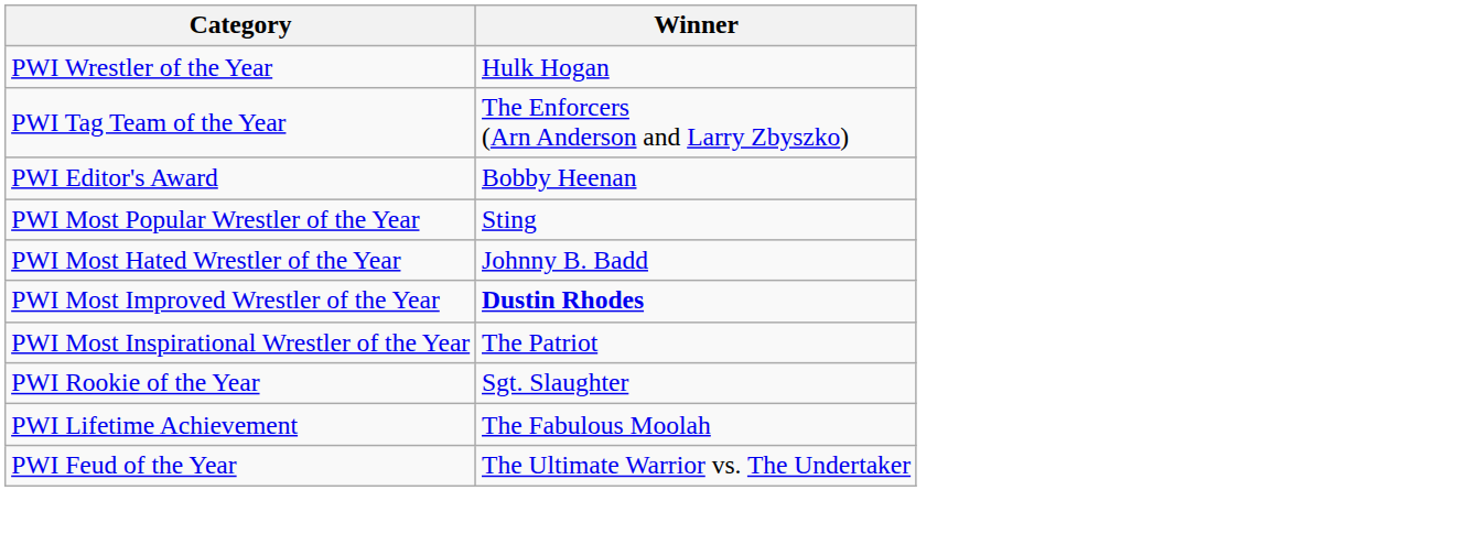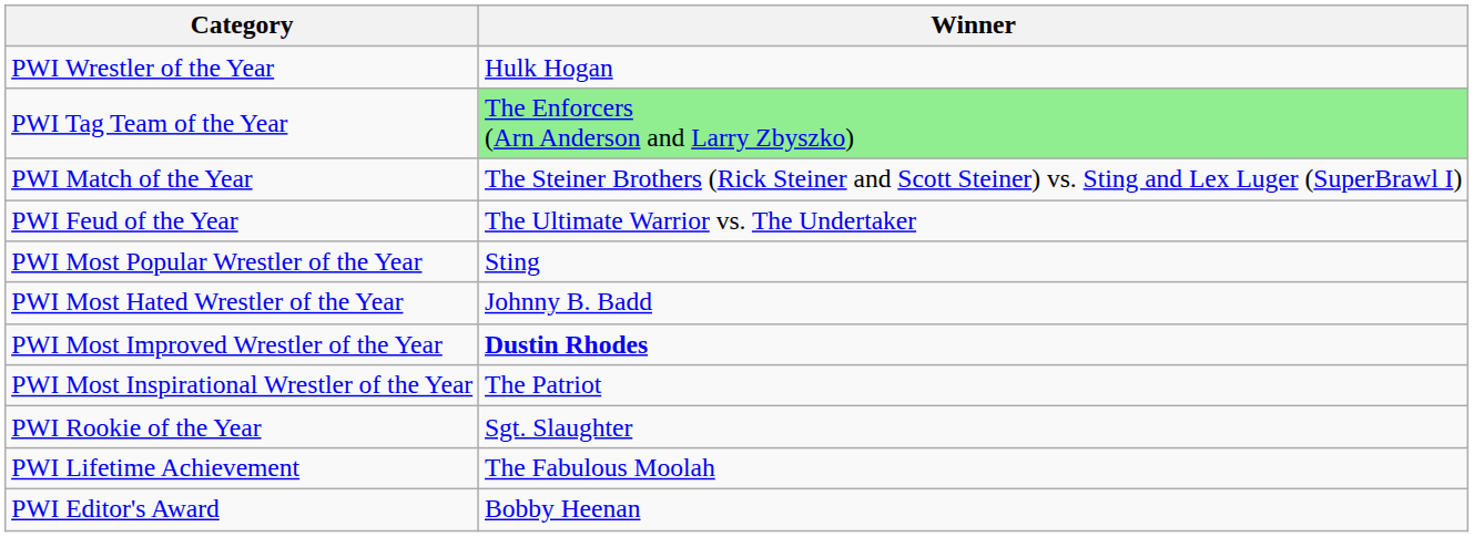 <table class="wikitable">
 <tr>
 <th>Category</th>
 <th>Winner</th>
 </tr>
 <tr>
 <td><a href='#'>PWI Wrestler of the Year</a></td>
 <td><a href='#'>Hulk Hogan</a></td>
 </tr>
 <tr>
 <td><a href='#'>PWI Tag Team of the Year</a></td>
-<td><a href='#'>The Enforcers</a><br>(<a href='#'>Arn Anderson</a> and <a href='#'>Larry Zbyszko</a>)</td>
+<td style="background: lightgreen;"><a href='#'>The Enforcers</a><br>(<a href='#'>Arn Anderson</a> and <a href='#'>Larry Zbyszko</a>)</td>
 </tr>
 <tr>
-<td><a href='#'>PWI Editor's Award</a></td>
-<td><a href='#'>Bobby Heenan</a></td>
+<td><a href='#'>PWI Match of the Year</a></td>
+<td><a href='#'>The Steiner Brothers</a> (<a href='#'>Rick Steiner</a> and <a href='#'>Scott Steiner</a>) vs. <a href='#'>Sting and Lex Luger</a> (<a href='#'>SuperBrawl I</a>)</td>
+</tr>
+<tr>
+<td><a href='#'>PWI Feud of the Year</a></td>
+<td><a href='#'>The Ultimate Warrior</a> vs. <a href='#'>The Undertaker</a></td>
 </tr>
 <tr>
 <td><a href='#'>PWI Most Popular Wrestler of the Year</a></td>
 <td><a href='#'>Sting</a></td>
 </tr>
 <tr>
 <td><a href='#'>PWI Most Hated Wrestler of the Year</a></td>
 <td><a href='#'>Johnny B. Badd</a></td>
 </tr>
 <tr>
 <td><a href='#'>PWI Most Improved Wrestler of the Year</a></td>
 <td><strong><a href='#'>Dustin Rhodes</a></strong></td>
 </tr>
 <tr>
 <td><a href='#'>PWI Most Inspirational Wrestler of the Year</a></td>
 <td><a href='#'>The Patriot</a></td>
 </tr>
 <tr>
 <td><a href='#'>PWI Rookie of the Year</a></td>
 <td><a href='#'>Sgt. Slaughter</a></td>
 </tr>
 <tr>
 <td><a href='#'>PWI Lifetime Achievement</a></td>
 <td><a href='#'>The Fabulous Moolah</a></td>
 </tr>
 <tr>
-<td><a href='#'>PWI Feud of the Year</a></td>
-<td><a href='#'>The Ultimate Warrior</a> vs. <a href='#'>The Undertaker</a></td>
+<td><a href='#'>PWI Editor's Award</a></td>
+<td><a href='#'>Bobby Heenan</a></td>
 </tr>
 </table>
